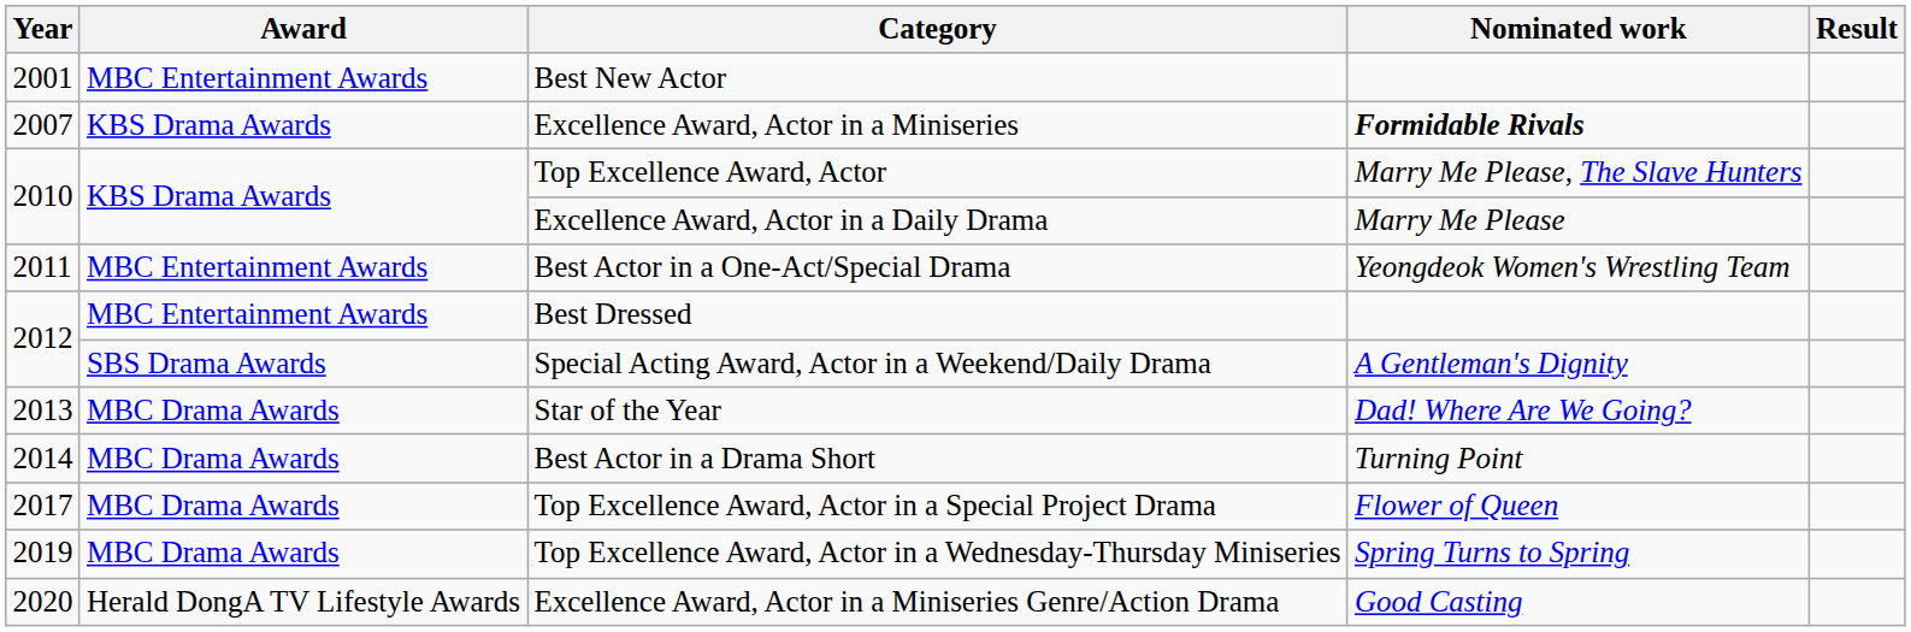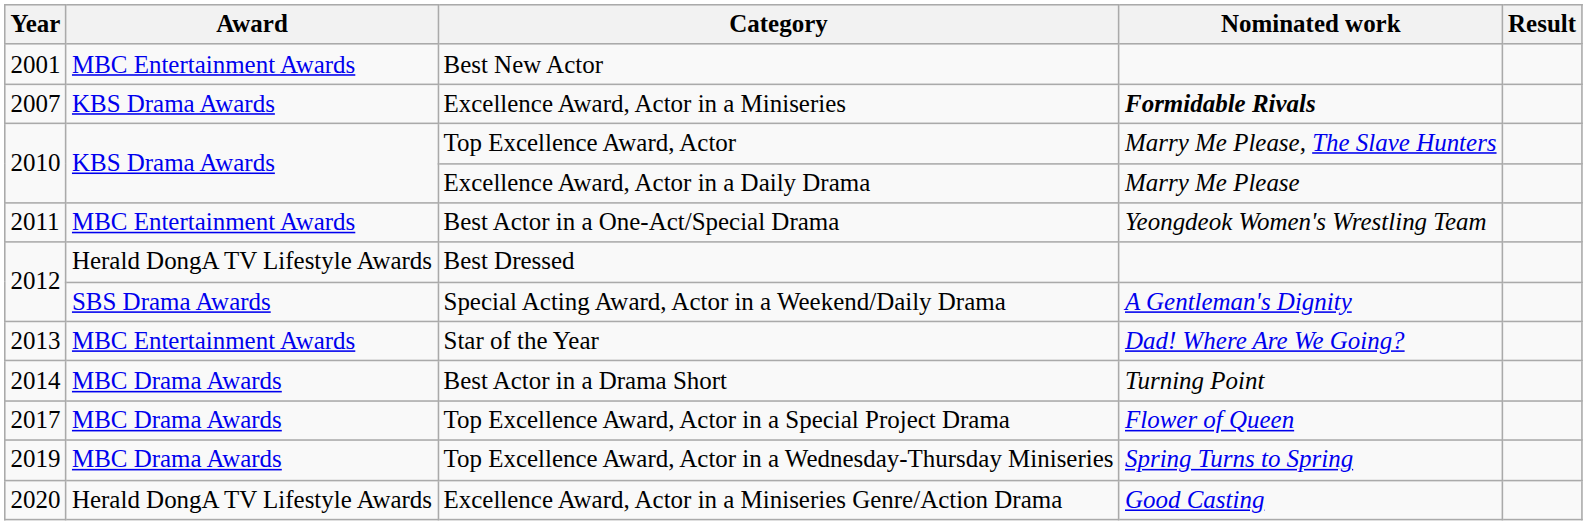 <table class="wikitable">
 <tr>
 <th>Year</th>
 <th>Award</th>
 <th>Category</th>
 <th>Nominated work</th>
 <th>Result</th>
 </tr>
 <tr>
 <td>2001</td>
 <td><a href='#'>MBC Entertainment Awards</a></td>
 <td>Best New Actor</td>
 <td></td>
 <td></td>
 </tr>
 <tr>
 <td>2007</td>
 <td><a href='#'>KBS Drama Awards</a></td>
 <td>Excellence Award, Actor in a Miniseries</td>
 <td><strong><em>Formidable Rivals</em></strong></td>
 <td></td>
 </tr>
 <tr>
 <td rowspan=2>2010</td>
 <td rowspan=2><a href='#'>KBS Drama Awards</a></td>
 <td>Top Excellence Award, Actor</td>
 <td><em>Marry Me Please, <a href='#'>The Slave Hunters</a></em></td>
 <td></td>
 </tr>
 <tr>
 <td>Excellence Award, Actor in a Daily Drama</td>
 <td><em>Marry Me Please</em></td>
 <td></td>
 </tr>
 <tr>
 <td>2011</td>
 <td><a href='#'>MBC Entertainment Awards</a></td>
 <td>Best Actor in a One-Act/Special Drama</td>
 <td><em>Yeongdeok Women's Wrestling Team</em></td>
 <td></td>
 </tr>
 <tr>
 <td rowspan=2>2012</td>
-<td><a href='#'>MBC Entertainment Awards</a></td>
+<td>Herald DongA TV Lifestyle Awards</td>
 <td>Best Dressed</td>
 <td></td>
 <td></td>
 </tr>
 <tr>
 <td><a href='#'>SBS Drama Awards</a></td>
 <td>Special Acting Award, Actor in a Weekend/Daily Drama</td>
 <td><em><a href='#'>A Gentleman's Dignity</a></em></td>
 <td></td>
 </tr>
 <tr>
 <td>2013</td>
-<td><a href='#'>MBC Drama Awards</a></td>
+<td><a href='#'>MBC Entertainment Awards</a></td>
 <td>Star of the Year</td>
 <td><em><a href='#'>Dad! Where Are We Going?</a></em></td>
 <td></td>
 </tr>
 <tr>
 <td>2014</td>
 <td><a href='#'>MBC Drama Awards</a></td>
 <td>Best Actor in a Drama Short</td>
 <td><em>Turning Point</em></td>
 <td></td>
 </tr>
 <tr>
 <td>2017</td>
 <td><a href='#'>MBC Drama Awards</a></td>
 <td>Top Excellence Award, Actor in a Special Project Drama</td>
 <td><em><a href='#'>Flower of Queen</a></em></td>
 <td></td>
 </tr>
 <tr>
 <td>2019</td>
 <td><a href='#'>MBC Drama Awards</a></td>
 <td>Top Excellence Award, Actor in a Wednesday-Thursday Miniseries</td>
 <td><em><a href='#'>Spring Turns to Spring</a></em></td>
 <td></td>
 </tr>
 <tr>
 <td>2020</td>
 <td>Herald DongA TV Lifestyle Awards</td>
 <td>Excellence Award, Actor in a Miniseries Genre/Action Drama</td>
 <td><em><a href='#'>Good Casting</a></em></td>
 <td></td>
 </tr>
 </table>
